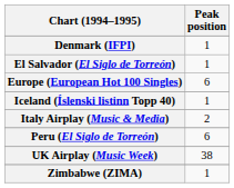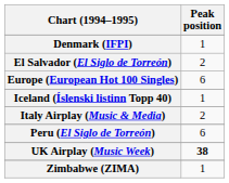 <table class="wikitable sortable plainrowheaders" style="text-align:center">
 <tr>
 <th>Chart (1994–1995)</th>
 <th>Peak<br>position</th>
 </tr>
 <tr>
 </tr>
 <tr>
 </tr>
 <tr>
 </tr>
 <tr>
 </tr>
 <tr>
 </tr>
 <tr>
 <th scope="row">Denmark (<a href='#'>IFPI</a>)</th>
 <td>1</td>
 </tr>
 <tr>
 <th scope="row">El Salvador (<em><a href='#'>El Siglo de Torreón</a></em>)</th>
-<td>1</td>
+<td>2</td>
 </tr>
 <tr>
 <th scope="row">Europe (<a href='#'>European Hot 100 Singles</a>)</th>
 <td>6</td>
 </tr>
 <tr>
 </tr>
 <tr>
 </tr>
 <tr>
 <th scope="row">Iceland (<a href='#'>Íslenski listinn</a> Topp 40)</th>
 <td>1</td>
 </tr>
 <tr>
 </tr>
 <tr>
 <th scope="row">Italy Airplay (<em><a href='#'>Music & Media</a></em>)</th>
 <td>2</td>
 </tr>
 <tr>
 </tr>
 <tr>
 </tr>
 <tr>
 </tr>
 <tr>
 </tr>
 <tr>
 <th scope="row">Peru (<em><a href='#'>El Siglo de Torreón</a></em>)</th>
 <td>6</td>
 </tr>
 <tr>
 </tr>
 <tr>
 </tr>
 <tr>
 </tr>
 <tr>
 </tr>
 <tr>
 <th scope="row">UK Airplay (<em><a href='#'>Music Week</a></em>)</th>
-<td>38</td>
+<td><strong>38</strong></td>
 </tr>
 <tr>
 </tr>
 <tr>
 </tr>
 <tr>
 </tr>
 <tr>
 </tr>
 <tr>
 <th scope="row">Zimbabwe (ZIMA)</th>
 <td>1</td>
 </tr>
 </table>
